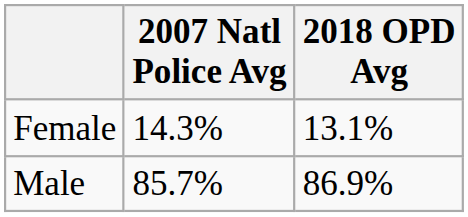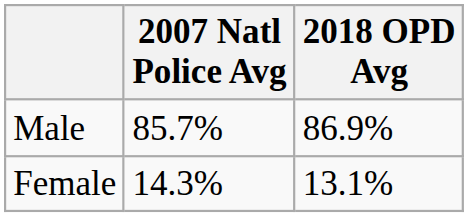 <table class="wikitable">
 <tr>
 <th></th>
 <th>2007 Natl<br>Police Avg</th>
 <th>2018 OPD<br>Avg</th>
 </tr>
 <tr>
+<td>Male</td>
+<td>85.7%</td>
+<td>86.9%</td>
+</tr>
+<tr>
 <td>Female</td>
 <td>14.3%</td>
 <td>13.1%</td>
 </tr>
-<tr>
-<td>Male</td>
-<td>85.7%</td>
-<td>86.9%</td>
-</tr>
 </table>
